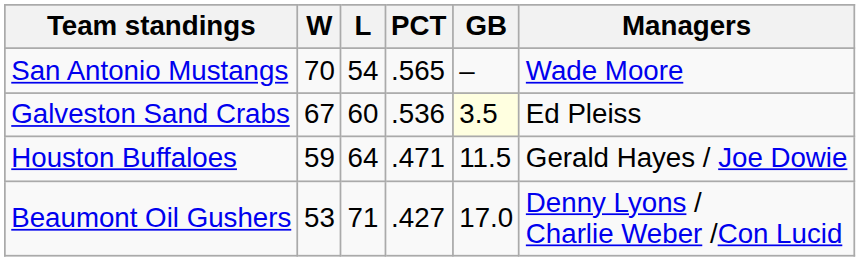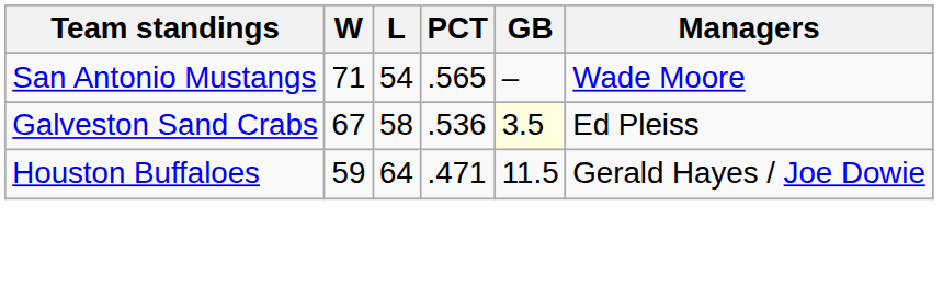 <table class="wikitable">
 <tr>
 <th>Team standings</th>
 <th>W</th>
 <th>L</th>
 <th>PCT</th>
 <th>GB</th>
 <th>Managers</th>
 </tr>
 <tr>
 <td><a href='#'>San Antonio Mustangs</a></td>
-<td>70</td>
+<td>71</td>
 <td>54</td>
 <td>.565</td>
 <td>–</td>
 <td><a href='#'>Wade Moore</a></td>
 </tr>
 <tr>
 <td><a href='#'>Galveston Sand Crabs</a></td>
 <td>67</td>
-<td>60</td>
+<td>58</td>
 <td>.536</td>
 <td style="background: lightyellow;">3.5</td>
 <td>Ed Pleiss</td>
 </tr>
 <tr>
 <td><a href='#'>Houston Buffaloes</a></td>
 <td>59</td>
 <td>64</td>
 <td>.471</td>
 <td>11.5</td>
 <td>Gerald Hayes / <a href='#'>Joe Dowie</a></td>
 </tr>
-<tr>
-<td><a href='#'>Beaumont Oil Gushers</a></td>
-<td>53</td>
-<td>71</td>
-<td>.427</td>
-<td>17.0</td>
-<td><a href='#'>Denny Lyons</a> /<br><a href='#'>Charlie Weber</a> /<a href='#'>Con Lucid</a></td>
-</tr>
 </table>
